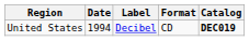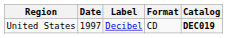 <table class="wikitable">
 <tr>
 <th>Region</th>
 <th>Date</th>
 <th>Label</th>
 <th>Format</th>
 <th>Catalog</th>
 </tr>
 <tr>
 <td>United States</td>
-<td>1994</td>
+<td>1997</td>
 <td><a href='#'>Decibel</a></td>
 <td>CD</td>
 <td><strong>DEC019</strong></td>
 </tr>
 </table>
